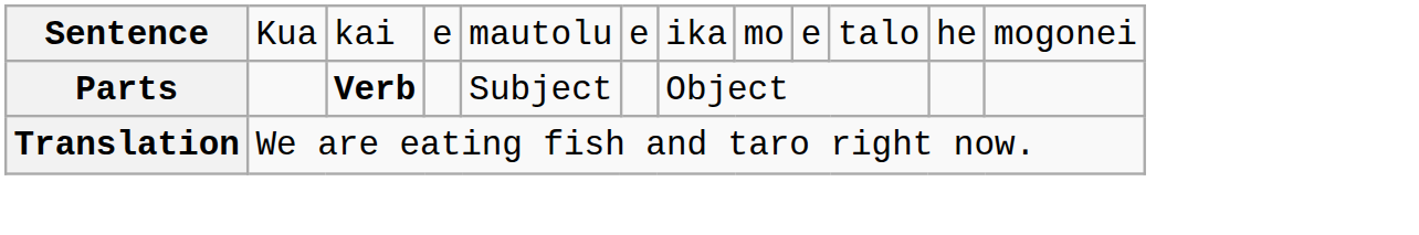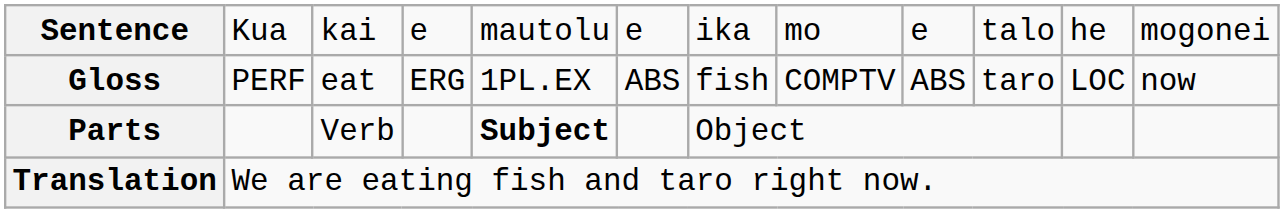 <table class="wikitable">
 <tr>
 <th>Sentence</th>
 <td>Kua</td>
 <td>kai</td>
 <td>e</td>
 <td>mautolu</td>
 <td>e</td>
 <td>ika</td>
 <td>mo</td>
 <td>e</td>
 <td>talo</td>
 <td>he</td>
 <td>mogonei</td>
 </tr>
 <tr>
+<th>Gloss</th>
+<td>PERF</td>
+<td>eat</td>
+<td>ERG</td>
+<td>1PL.EX</td>
+<td>ABS</td>
+<td>fish</td>
+<td>COMPTV</td>
+<td>ABS</td>
+<td>taro</td>
+<td>LOC</td>
+<td>now</td>
+</tr>
+<tr>
 <th>Parts</th>
 <td></td>
-<td><strong>Verb</strong></td>
+<td>Verb</td>
 <td></td>
-<td>Subject</td>
+<td><strong>Subject</strong></td>
 <td></td>
 <td colspan="4">Object</td>
 <td></td>
 <td></td>
 </tr>
 <tr>
 <th>Translation</th>
 <td colspan="11">We are eating fish and taro right now.</td>
 </tr>
 </table>
